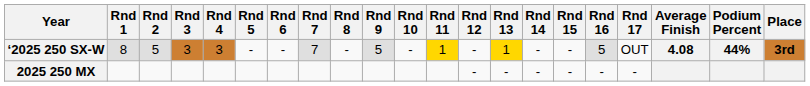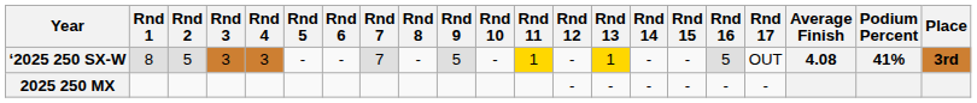 <table class="wikitable" style="font-size: 85%; text-align:center">
 <tr valign="top">
 <th valign="middle">Year</th>
 <th>Rnd<br>1</th>
 <th>Rnd<br>2</th>
 <th>Rnd<br>3</th>
 <th>Rnd<br>4</th>
 <th>Rnd<br>5</th>
 <th>Rnd<br>6</th>
 <th>Rnd<br>7</th>
 <th>Rnd<br>8</th>
 <th>Rnd<br>9</th>
 <th>Rnd<br>10</th>
 <th>Rnd<br>11</th>
 <th>Rnd<br>12</th>
 <th>Rnd<br>13</th>
 <th>Rnd<br>14</th>
 <th>Rnd<br>15</th>
 <th>Rnd<br>16</th>
 <th>Rnd<br>17</th>
 <th valign="middle">Average<br>Finish</th>
 <th valign="middle">Podium<br>Percent</th>
 <th valign="middle">Place</th>
 </tr>
 <tr>
 <th>‘2025 250 SX-W</th>
 <td style="background:#dfdfdf;">8</td>
 <td style="background:#dfdfdf;">5</td>
 <td style="background:#cd7f32;">3</td>
 <td style="background:#cd7f32;">3</td>
 <td>-</td>
 <td>-</td>
 <td style="background:#dfdfdf;">7</td>
 <td>-</td>
 <td style="background:#dfdfdf;">5</td>
 <td>-</td>
 <td style="background:gold;">1</td>
 <td>-</td>
 <td style="background:gold;">1</td>
 <td>-</td>
 <td>-</td>
 <td style="background:#dfdfdf;">5</td>
 <td>OUT</td>
 <th>4.08</th>
-<th>44%</th>
+<th>41%</th>
 <th style="background:#CD7F32;">3rd</th>
 </tr>
 <tr>
 <th>2025 250 MX</th>
 <td></td>
 <td></td>
 <td></td>
 <td></td>
 <td></td>
 <td></td>
 <td></td>
 <td></td>
 <td></td>
 <td></td>
 <td></td>
 <td>-</td>
 <td>-</td>
 <td>-</td>
 <td>-</td>
 <td>-</td>
 <td>-</td>
 <th></th>
 <th></th>
 <th></th>
 </tr>
 </table>
